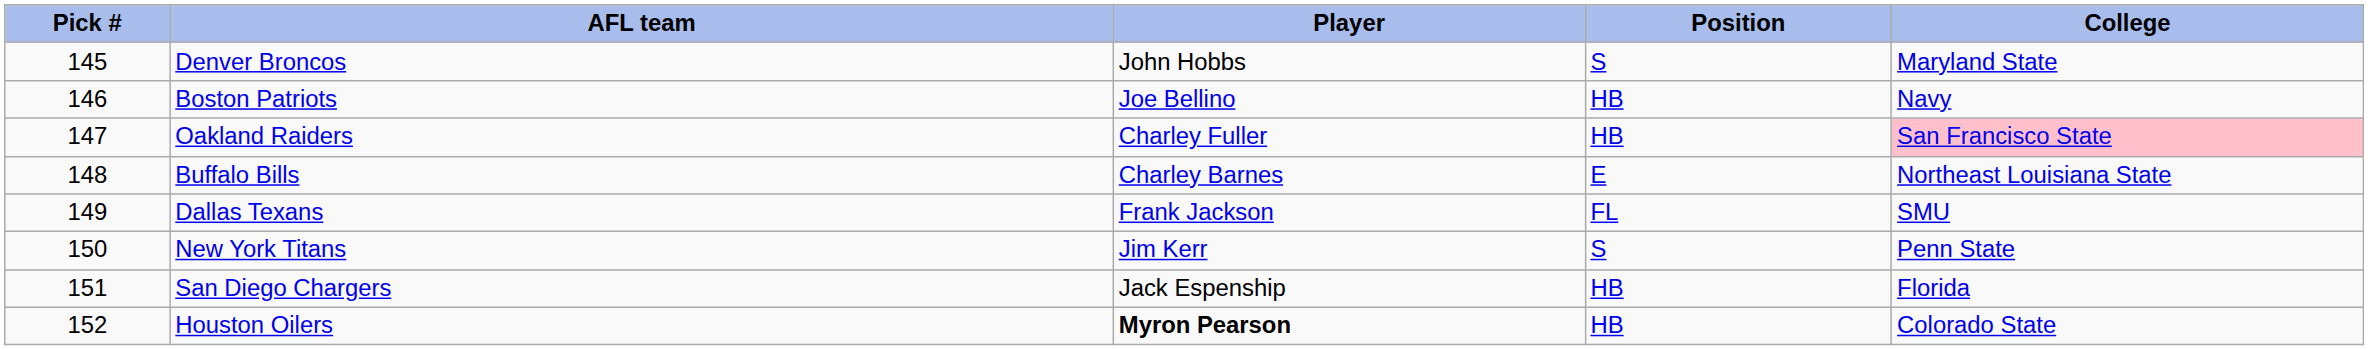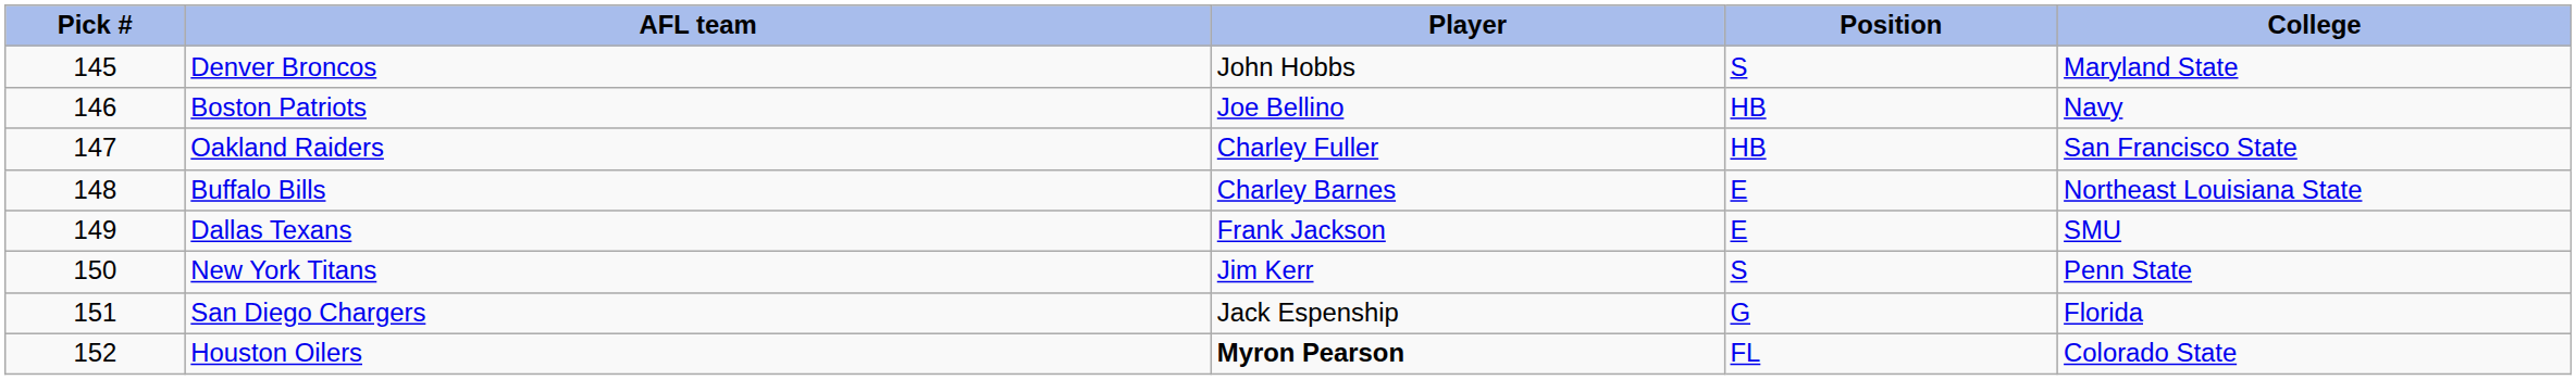 <table class="wikitable sortable sortable" style="width: 100%">
 <tr>
 <th style="background:#A8BDEC;" width=7%>Pick #</th>
 <th width=40% style="background:#A8BDEC;">AFL team</th>
 <th width=20% style="background:#A8BDEC;">Player</th>
 <th width=13% style="background:#A8BDEC;">Position</th>
 <th style="background:#A8BDEC;">College</th>
 </tr>
 <tr>
 <td align="center">145</td>
 <td><a href='#'>Denver Broncos</a></td>
 <td>John Hobbs</td>
 <td><a href='#'>S</a></td>
 <td><a href='#'>Maryland State</a></td>
 </tr>
 <tr>
 <td align="center">146</td>
 <td><a href='#'>Boston Patriots</a></td>
 <td><a href='#'>Joe Bellino</a></td>
 <td><a href='#'>HB</a></td>
 <td><a href='#'>Navy</a></td>
 </tr>
 <tr>
 <td align="center">147</td>
 <td><a href='#'>Oakland Raiders</a></td>
 <td><a href='#'>Charley Fuller</a></td>
 <td><a href='#'>HB</a></td>
-<td style="background: pink;"><a href='#'>San Francisco State</a></td>
+<td><a href='#'>San Francisco State</a></td>
 </tr>
 <tr>
 <td align="center">148</td>
 <td><a href='#'>Buffalo Bills</a></td>
 <td><a href='#'>Charley Barnes</a></td>
 <td><a href='#'>E</a></td>
 <td><a href='#'>Northeast Louisiana State</a></td>
 </tr>
 <tr>
 <td align="center">149</td>
 <td><a href='#'>Dallas Texans</a></td>
 <td><a href='#'>Frank Jackson</a></td>
-<td><a href='#'>FL</a></td>
+<td><a href='#'>E</a></td>
 <td><a href='#'>SMU</a></td>
 </tr>
 <tr>
 <td align="center">150</td>
 <td><a href='#'>New York Titans</a></td>
 <td><a href='#'>Jim Kerr</a></td>
 <td><a href='#'>S</a></td>
 <td><a href='#'>Penn State</a></td>
 </tr>
 <tr>
 <td align="center">151</td>
 <td><a href='#'>San Diego Chargers</a></td>
 <td>Jack Espenship</td>
-<td><a href='#'>HB</a></td>
+<td><a href='#'>G</a></td>
 <td><a href='#'>Florida</a></td>
 </tr>
 <tr>
 <td align="center">152</td>
 <td><a href='#'>Houston Oilers</a></td>
 <td><strong>Myron Pearson</strong></td>
-<td><a href='#'>HB</a></td>
+<td><a href='#'>FL</a></td>
 <td><a href='#'>Colorado State</a></td>
 </tr>
 </table>
